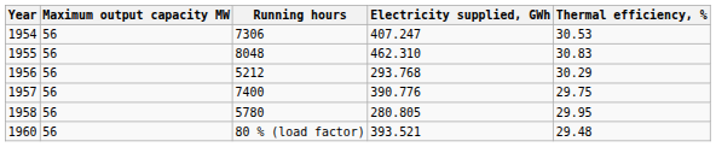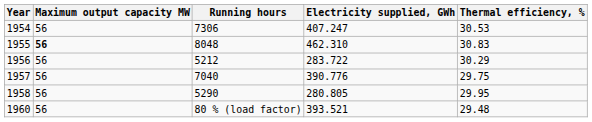 <table class="wikitable">
 <tr>
 <th>Year</th>
 <th>Maximum  output capacity MW</th>
 <th>Running  hours</th>
 <th>Electricity  supplied, GWh</th>
 <th>Thermal  efficiency, %</th>
 </tr>
 <tr>
 <td>1954</td>
 <td>56</td>
 <td>7306</td>
 <td>407.247</td>
 <td>30.53</td>
 </tr>
 <tr>
 <td>1955</td>
-<td>56</td>
+<td><strong>56</strong></td>
 <td>8048</td>
 <td>462.310</td>
 <td>30.83</td>
 </tr>
 <tr>
 <td>1956</td>
 <td>56</td>
 <td>5212</td>
-<td>293.768</td>
+<td>283.722</td>
 <td>30.29</td>
 </tr>
 <tr>
 <td>1957</td>
 <td>56</td>
-<td>7400</td>
+<td>7040</td>
 <td>390.776</td>
 <td>29.75</td>
 </tr>
 <tr>
 <td>1958</td>
 <td>56</td>
-<td>5780</td>
+<td>5290</td>
 <td>280.805</td>
 <td>29.95</td>
 </tr>
 <tr>
 <td>1960</td>
 <td>56</td>
 <td>80 % (load factor)</td>
 <td>393.521</td>
 <td>29.48</td>
 </tr>
 </table>
